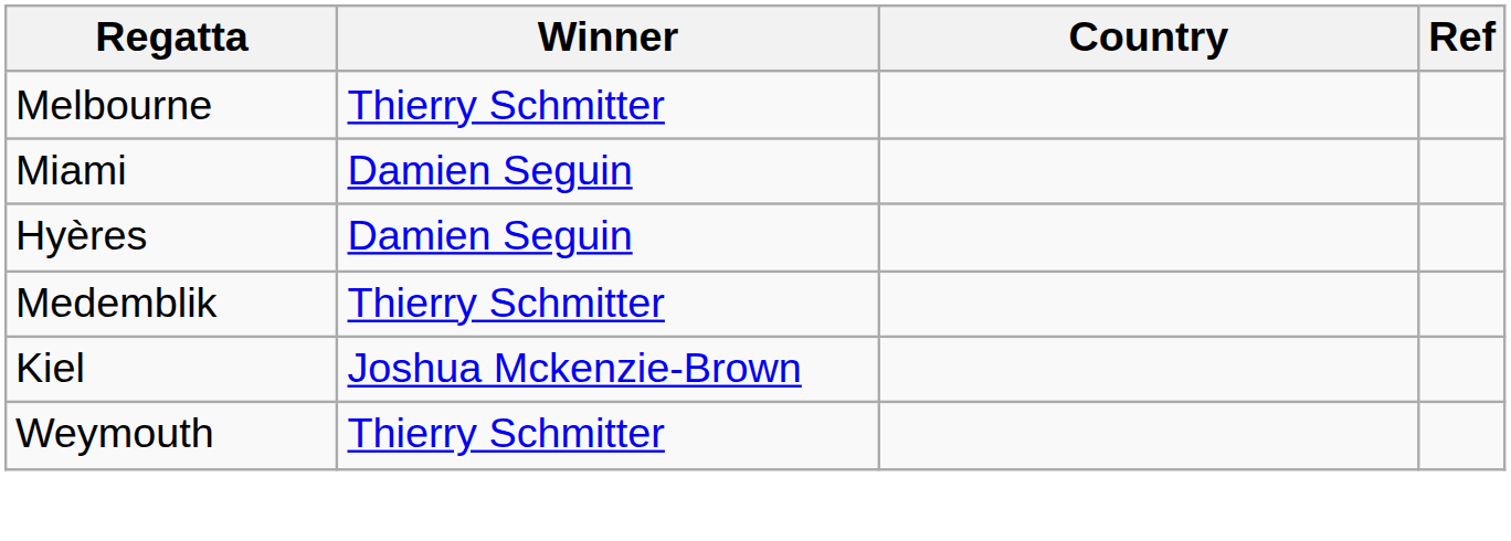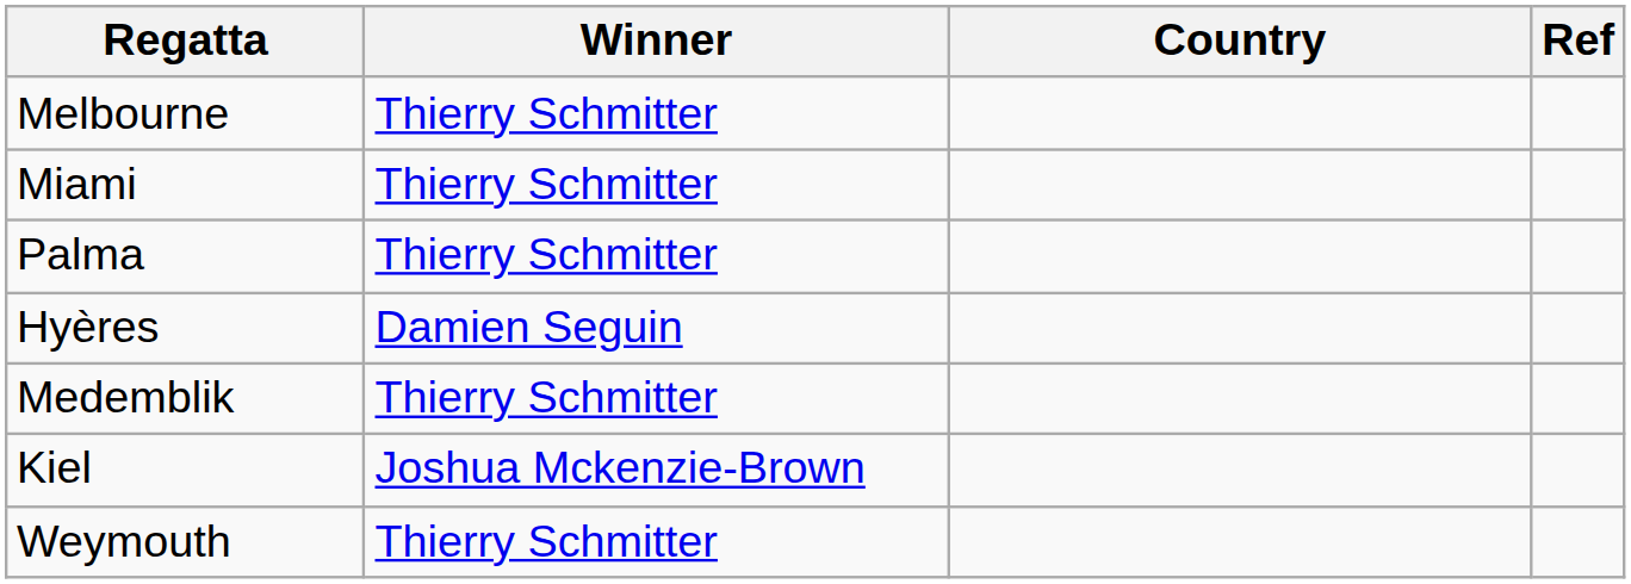 <table class="wikitable">
 <tr>
 <th width=120>Regatta</th>
 <th style="width:200px;">Winner</th>
 <th style="width:200px;">Country</th>
 <th>Ref</th>
 </tr>
 <tr>
 <td>Melbourne</td>
 <td><a href='#'>Thierry Schmitter</a></td>
 <td></td>
 <td></td>
 </tr>
 <tr>
 <td>Miami</td>
-<td><a href='#'>Damien Seguin</a></td>
+<td><a href='#'>Thierry Schmitter</a></td>
+<td></td>
+<td></td>
+</tr>
+<tr>
+<td>Palma</td>
+<td><a href='#'>Thierry Schmitter</a></td>
 <td></td>
 <td></td>
 </tr>
 <tr>
 <td>Hyères</td>
 <td><a href='#'>Damien Seguin</a></td>
 <td></td>
 <td></td>
 </tr>
 <tr>
 <td>Medemblik</td>
 <td><a href='#'>Thierry Schmitter</a></td>
 <td></td>
 <td></td>
 </tr>
 <tr>
 <td>Kiel</td>
 <td><a href='#'>Joshua Mckenzie-Brown</a></td>
 <td></td>
 <td></td>
 </tr>
 <tr>
 <td>Weymouth</td>
 <td><a href='#'>Thierry Schmitter</a></td>
 <td></td>
 <td></td>
 </tr>
 </table>
